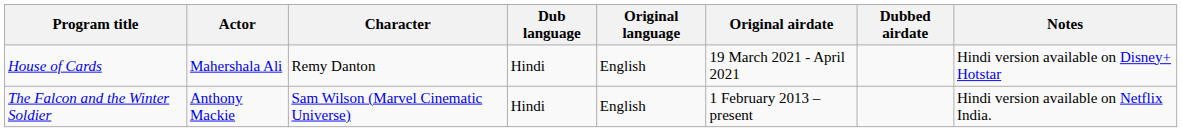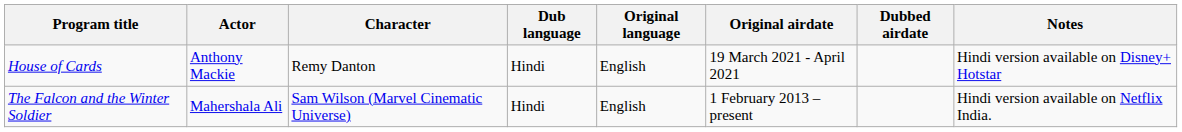 <table class="wikitable">
 <tr>
 <th>Program title</th>
 <th>Actor</th>
 <th>Character</th>
 <th>Dub language</th>
 <th>Original language</th>
 <th>Original airdate</th>
 <th>Dubbed airdate</th>
 <th>Notes</th>
 </tr>
 <tr>
 <td><em><a href='#'>House of Cards</a></em></td>
-<td><a href='#'>Mahershala Ali</a></td>
+<td><a href='#'>Anthony Mackie</a></td>
 <td>Remy Danton</td>
 <td>Hindi</td>
 <td>English</td>
 <td>19 March 2021 - April 2021</td>
 <td></td>
 <td>Hindi version available on <a href='#'>Disney+ Hotstar</a></td>
 </tr>
 <tr>
 <td><em><a href='#'>The Falcon and the Winter Soldier</a></em></td>
-<td><a href='#'>Anthony Mackie</a></td>
+<td><a href='#'>Mahershala Ali</a></td>
 <td><a href='#'>Sam Wilson (Marvel Cinematic Universe)</a></td>
 <td>Hindi</td>
 <td>English</td>
 <td>1 February 2013 – present</td>
 <td></td>
 <td>Hindi version available on <a href='#'>Netflix</a> India.</td>
 </tr>
 </table>
